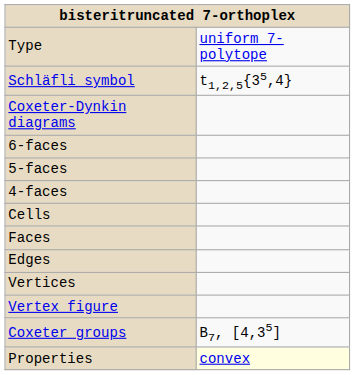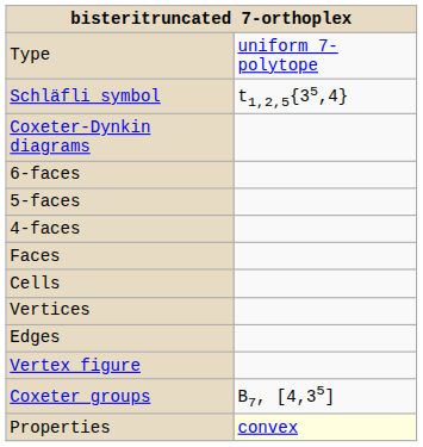 <table class="wikitable" align="right" style="margin-left:10px" width="320">
 <tr>
 <th style="background:#e7dcc3;" colspan="2">bisteritruncated 7-orthoplex</th>
 </tr>
 <tr>
 <td style="background:#e7dcc3;">Type</td>
 <td><a href='#'>uniform 7-polytope</a></td>
 </tr>
 <tr>
 <td style="background:#e7dcc3;"><a href='#'>Schläfli symbol</a></td>
 <td>t<sub>1,2,5</sub>{3<sup>5</sup>,4}</td>
 </tr>
 <tr>
 <td style="background:#e7dcc3;"><a href='#'>Coxeter-Dynkin diagrams</a></td>
 <td><br></td>
 </tr>
 <tr>
 <td style="background:#e7dcc3;">6-faces</td>
 <td></td>
 </tr>
 <tr>
 <td style="background:#e7dcc3;">5-faces</td>
 <td></td>
 </tr>
 <tr>
 <td style="background:#e7dcc3;">4-faces</td>
 <td></td>
 </tr>
 <tr>
+<td style="background:#e7dcc3;">Faces</td>
+<td></td>
+</tr>
+<tr>
 <td style="background:#e7dcc3;">Cells</td>
 <td></td>
 </tr>
 <tr>
-<td style="background:#e7dcc3;">Faces</td>
+<td style="background:#e7dcc3;">Vertices</td>
 <td></td>
 </tr>
 <tr>
 <td style="background:#e7dcc3;">Edges</td>
-<td></td>
-</tr>
-<tr>
-<td style="background:#e7dcc3;">Vertices</td>
 <td></td>
 </tr>
 <tr>
 <td style="background:#e7dcc3;"><a href='#'>Vertex figure</a></td>
 <td></td>
 </tr>
 <tr>
 <td style="background:#e7dcc3;"><a href='#'>Coxeter groups</a></td>
 <td>B<sub>7</sub>, [4,3<sup>5</sup>]</td>
 </tr>
 <tr>
 <td style="background:#e7dcc3;">Properties</td>
 <td style="background: lightyellow;"><a href='#'>convex</a></td>
 </tr>
 </table>
